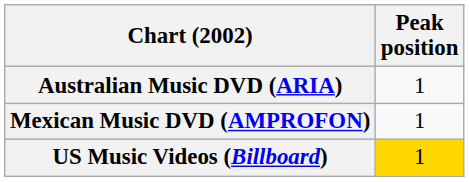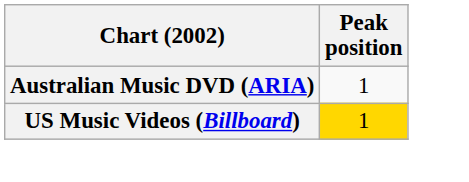 <table class="wikitable sortable plainrowheaders" style="text-align:center">
 <tr>
 <th scope="col">Chart (2002)</th>
 <th scope="col">Peak<br>position</th>
 </tr>
 <tr>
 <th scope="row">Australian Music DVD (<a href='#'>ARIA</a>)</th>
 <td align="center">1</td>
 </tr>
 <tr>
-<th scope="row">Mexican Music DVD (<a href='#'>AMPROFON</a>)</th>
-<td style="text-align:center;">1</td>
-</tr>
-<tr>
 <th scope="row">US Music Videos (<em><a href='#'>Billboard</a></em>)</th>
 <td align="center" style="background: gold;">1</td>
 </tr>
 </table>
